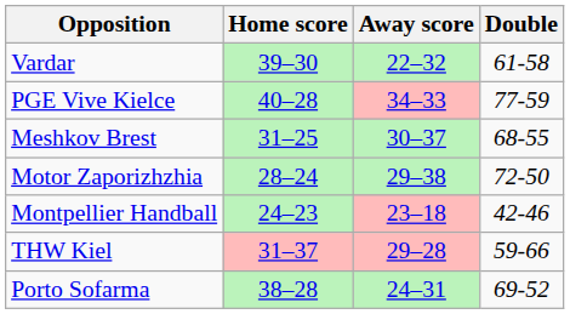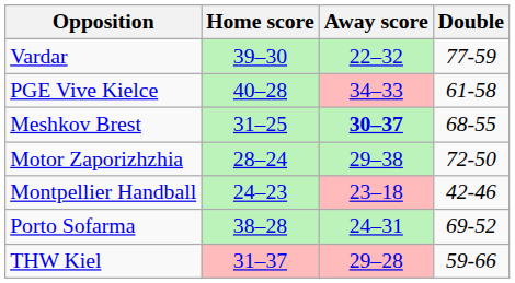 <table class="wikitable" style="text-align: center">
 <tr>
 <th>Opposition</th>
 <th>Home score</th>
 <th>Away score</th>
 <th>Double</th>
 </tr>
 <tr>
 <td align="left"> <a href='#'>Vardar</a></td>
 <td bgcolor=#BBF3BB><a href='#'>39–30</a></td>
 <td bgcolor=#BBF3BB><a href='#'>22–32</a></td>
-<td><em>61-58</em></td>
+<td><em>77-59</em></td>
 </tr>
 <tr>
 <td align="left"> <a href='#'>PGE Vive Kielce</a></td>
 <td bgcolor=#BBF3BB><a href='#'>40–28</a></td>
 <td bgcolor=#FFBBBB><a href='#'>34–33</a></td>
-<td><em>77-59</em></td>
+<td><em>61-58</em></td>
 </tr>
 <tr>
 <td align="left"> <a href='#'>Meshkov Brest</a></td>
 <td bgcolor=#BBF3BB><a href='#'>31–25</a></td>
-<td bgcolor=#BBF3BB><a href='#'>30–37</a></td>
+<td bgcolor=#BBF3BB><strong><a href='#'>30–37</a></strong></td>
 <td><em>68-55</em></td>
 </tr>
 <tr>
 <td align="left"> <a href='#'>Motor Zaporizhzhia</a></td>
 <td bgcolor=#BBF3BB><a href='#'>28–24</a></td>
 <td bgcolor=#BBF3BB><a href='#'>29–38</a></td>
 <td><em>72-50</em></td>
 </tr>
 <tr>
 <td align="left"> <a href='#'>Montpellier Handball</a></td>
 <td bgcolor=#BBF3BB><a href='#'>24–23</a></td>
 <td bgcolor=#FFBBBB><a href='#'>23–18</a></td>
 <td><em>42-46</em></td>
 </tr>
 <tr>
+<td align="left"> <a href='#'>Porto Sofarma</a></td>
+<td bgcolor=#BBF3BB><a href='#'>38–28</a></td>
+<td bgcolor=#BBF3BB><a href='#'>24–31</a></td>
+<td><em>69-52</em></td>
+</tr>
+<tr>
 <td align="left"> <a href='#'>THW Kiel</a></td>
 <td bgcolor=#FFBBBB><a href='#'>31–37</a></td>
 <td bgcolor=#FFBBBB><a href='#'>29–28</a></td>
 <td><em>59-66</em></td>
 </tr>
-<tr>
-<td align="left"> <a href='#'>Porto Sofarma</a></td>
-<td bgcolor=#BBF3BB><a href='#'>38–28</a></td>
-<td bgcolor=#BBF3BB><a href='#'>24–31</a></td>
-<td><em>69-52</em></td>
-</tr>
 </table>
